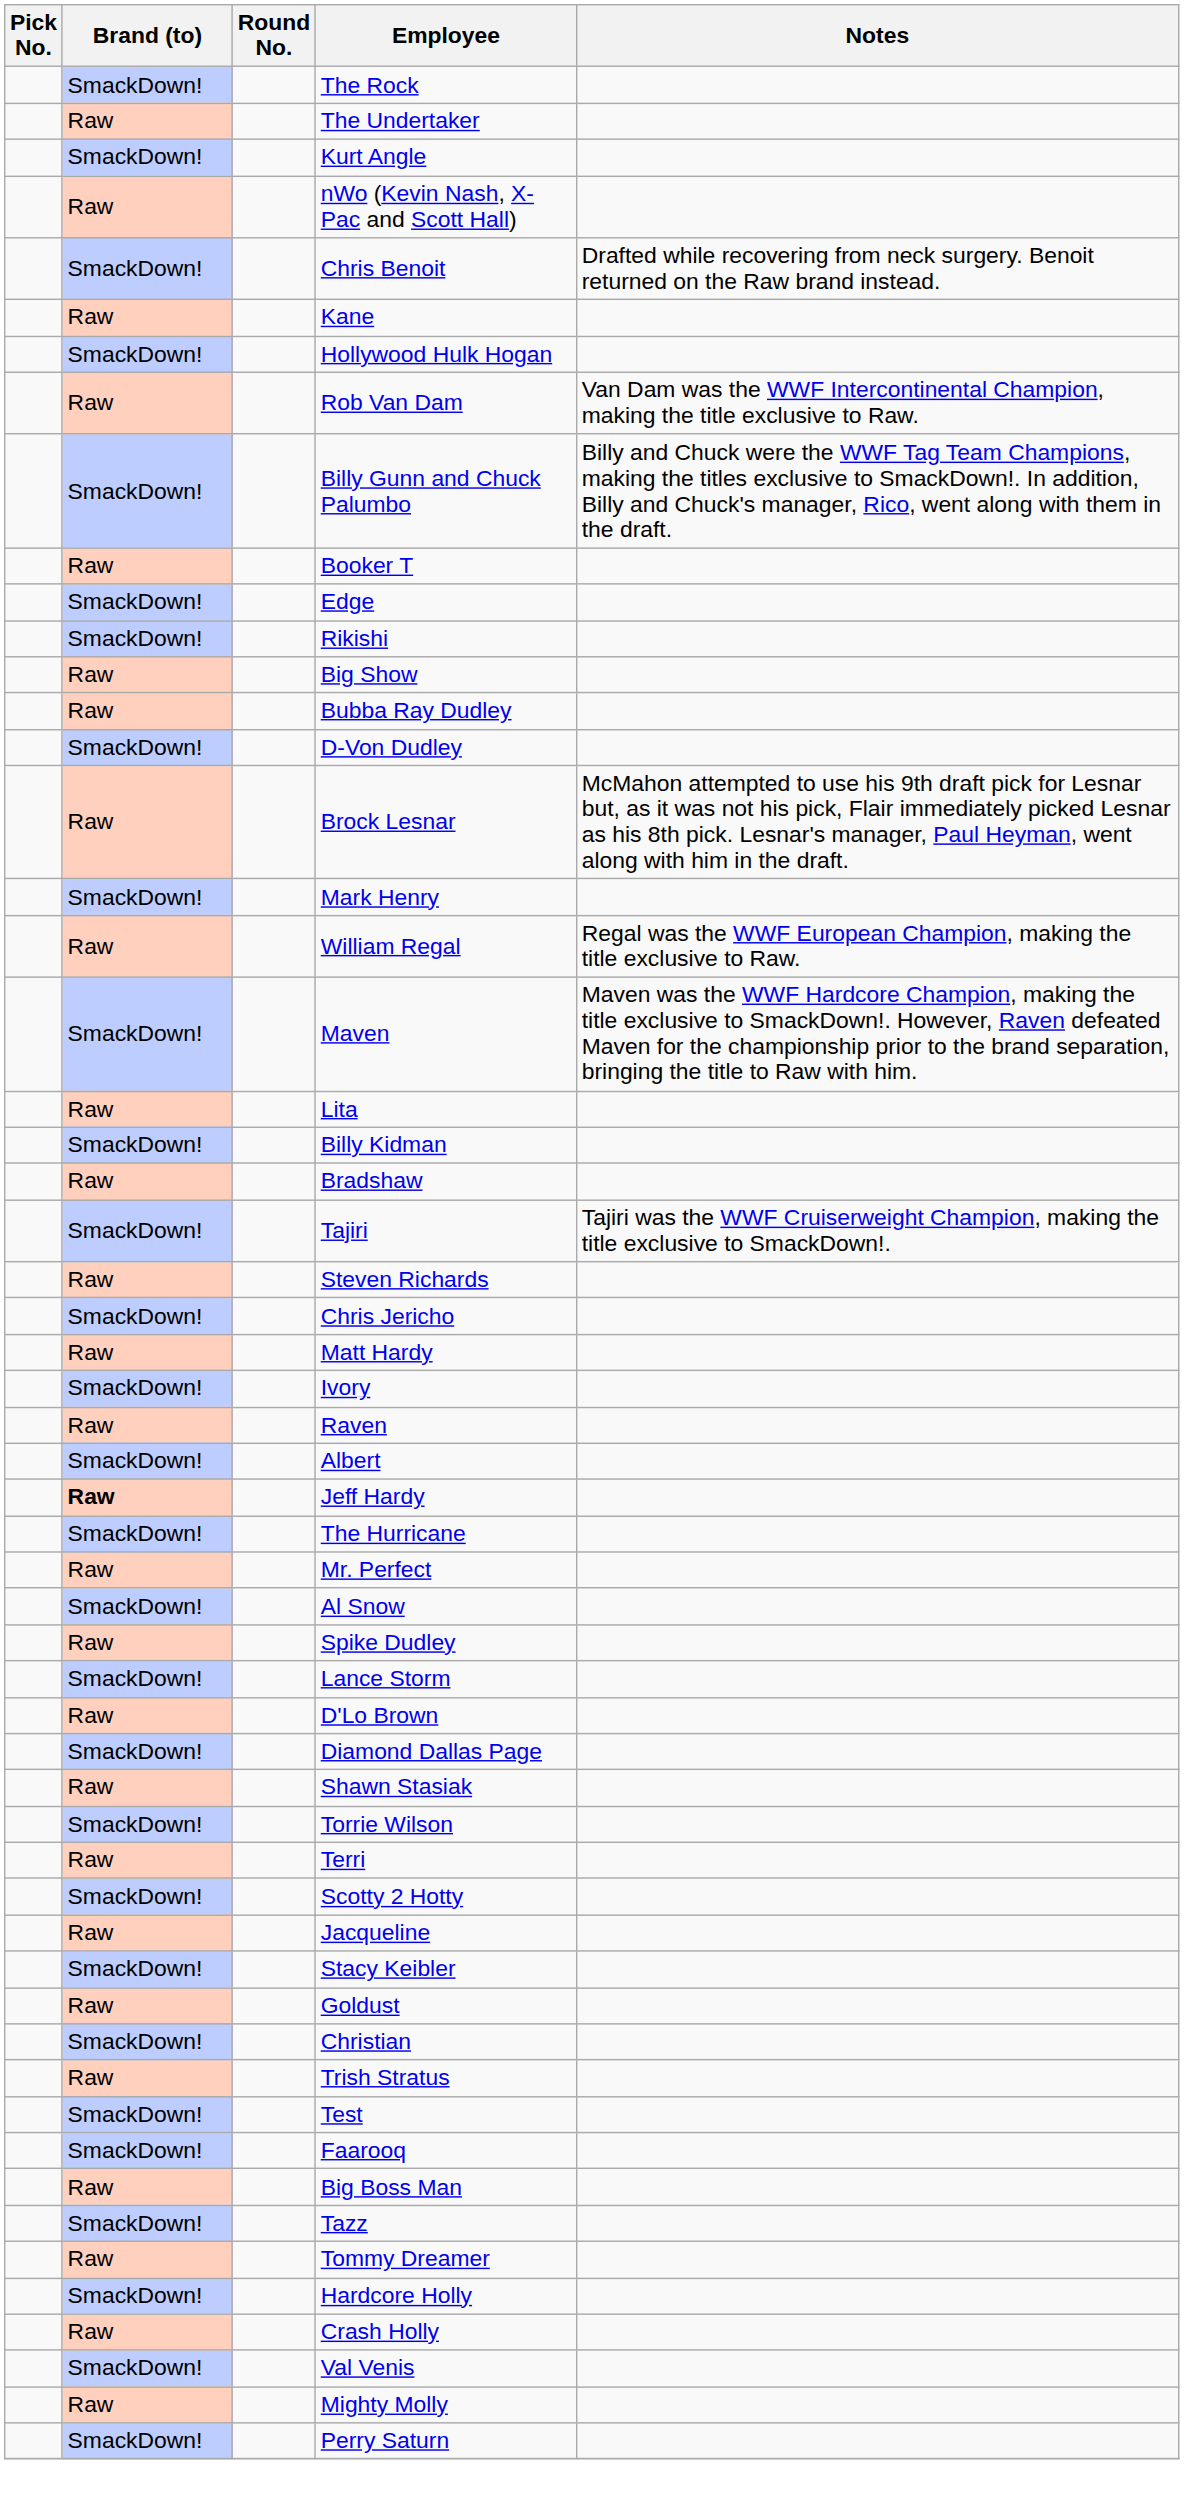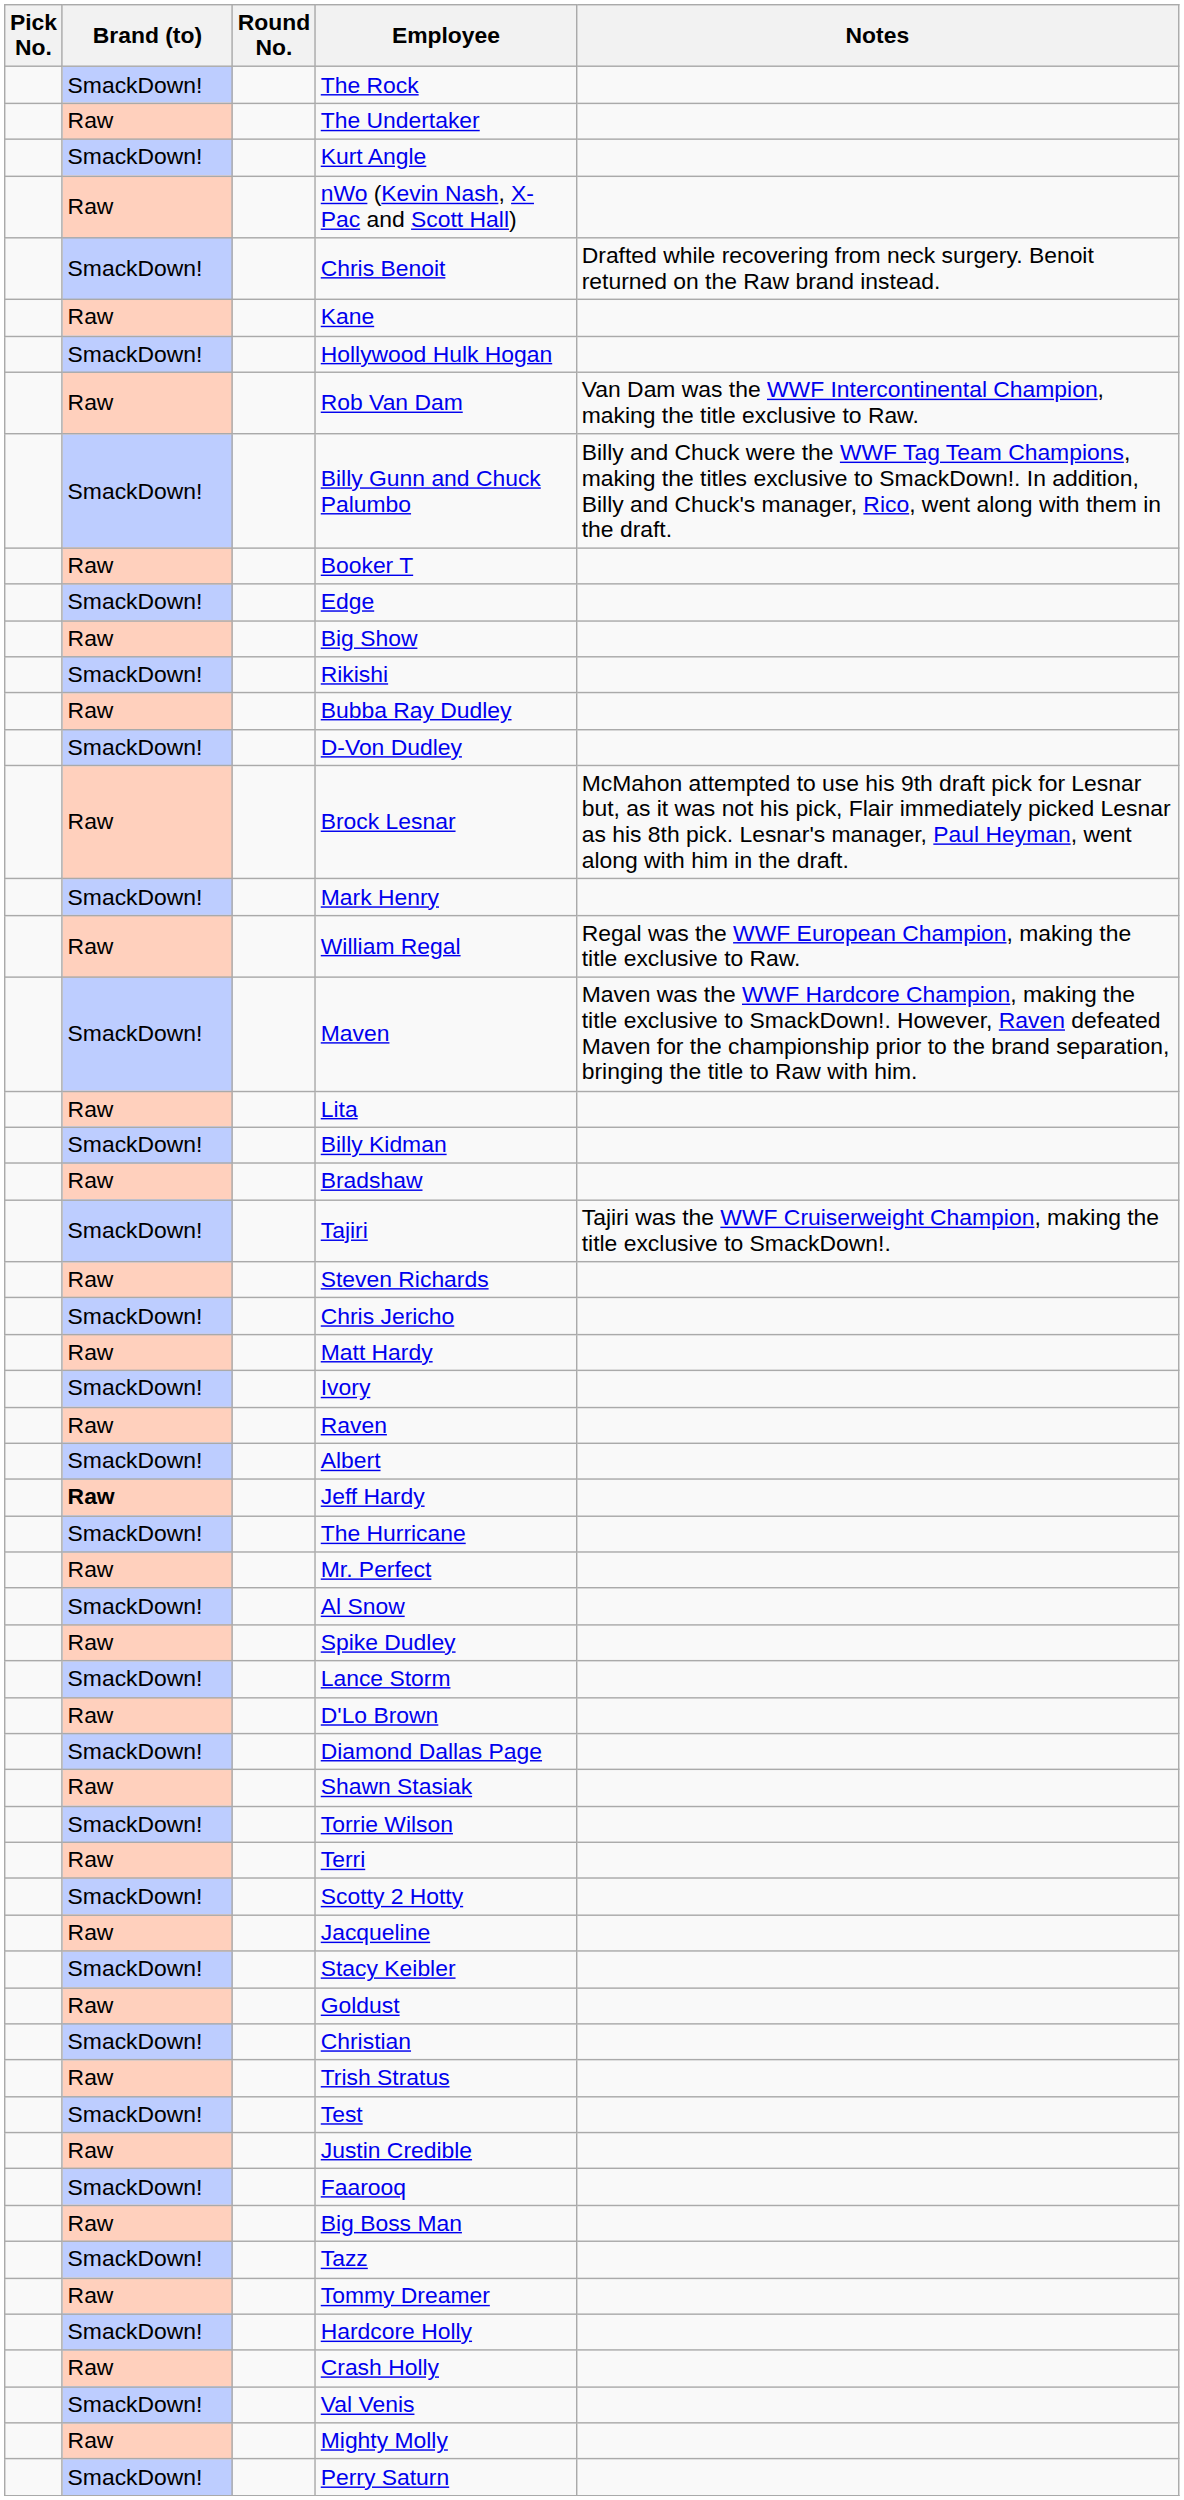 <table class="wikitable sortable" style="width: 65%">
 <tr>
 <th width=0%>Pick No.</th>
 <th width=15%>Brand (to)</th>
 <th width=0%>Round No.</th>
 <th width=25%>Employee</th>
 <th width=60% class="unsortable">Notes</th>
 </tr>
 <tr>
 <td></td>
 <td style="background: #BDCDFF;">SmackDown!</td>
 <td></td>
 <td><a href='#'>The Rock</a></td>
 <td></td>
 </tr>
 <tr>
 <td></td>
 <td style="background: #ffd0bd">Raw</td>
 <td></td>
 <td><a href='#'>The Undertaker</a></td>
 <td></td>
 </tr>
 <tr>
 <td></td>
 <td style="background: #BDCDFF;">SmackDown!</td>
 <td></td>
 <td><a href='#'>Kurt Angle</a></td>
 <td></td>
 </tr>
 <tr>
 <td></td>
 <td style="background: #ffd0bd">Raw</td>
 <td></td>
 <td><a href='#'>nWo</a> (<a href='#'>Kevin Nash</a>, <a href='#'>X-Pac</a> and <a href='#'>Scott Hall</a>)</td>
 <td></td>
 </tr>
 <tr>
 <td></td>
 <td style="background: #BDCDFF;">SmackDown!</td>
 <td></td>
 <td><a href='#'>Chris Benoit</a></td>
 <td>Drafted while recovering from neck surgery. Benoit returned on the Raw brand instead.</td>
 </tr>
 <tr>
 <td></td>
 <td style="background: #ffd0bd">Raw</td>
 <td></td>
 <td><a href='#'>Kane</a></td>
 <td></td>
 </tr>
 <tr>
 <td></td>
 <td style="background: #BDCDFF;">SmackDown!</td>
 <td></td>
 <td><a href='#'>Hollywood Hulk Hogan</a></td>
 <td></td>
 </tr>
 <tr>
 <td></td>
 <td style="background: #ffd0bd">Raw</td>
 <td></td>
 <td><a href='#'>Rob Van Dam</a></td>
 <td>Van Dam was the <a href='#'>WWF Intercontinental Champion</a>, making the title exclusive to Raw.</td>
 </tr>
 <tr>
 <td></td>
 <td style="background: #BDCDFF">SmackDown!</td>
 <td></td>
 <td><a href='#'>Billy Gunn and Chuck Palumbo</a></td>
 <td>Billy and Chuck were the <a href='#'>WWF Tag Team Champions</a>, making the titles exclusive to SmackDown!. In addition, Billy and Chuck's manager, <a href='#'>Rico</a>, went along with them in the draft.</td>
 </tr>
 <tr>
 <td></td>
 <td style="background: #ffd0bd;">Raw</td>
 <td></td>
 <td><a href='#'>Booker T</a></td>
 <td></td>
 </tr>
 <tr>
 <td></td>
 <td style="background: #BDCDFF">SmackDown!</td>
 <td></td>
 <td><a href='#'>Edge</a></td>
 <td></td>
 </tr>
 <tr>
 <td></td>
-<td style="background: #BDCDFF">SmackDown!</td>
+<td style="background: #ffd0bd;">Raw</td>
 <td></td>
-<td><a href='#'>Rikishi</a></td>
+<td><a href='#'>Big Show</a></td>
 <td></td>
 </tr>
 <tr>
 <td></td>
-<td style="background: #ffd0bd;">Raw</td>
+<td style="background: #BDCDFF">SmackDown!</td>
 <td></td>
-<td><a href='#'>Big Show</a></td>
+<td><a href='#'>Rikishi</a></td>
 <td></td>
 </tr>
 <tr>
 <td></td>
 <td style="background: #ffd0bd;">Raw</td>
 <td></td>
 <td><a href='#'>Bubba Ray Dudley</a></td>
 <td></td>
 </tr>
 <tr>
 <td></td>
 <td style="background: #BDCDFF;">SmackDown!</td>
 <td></td>
 <td><a href='#'>D-Von Dudley</a></td>
 <td></td>
 </tr>
 <tr>
 <td></td>
 <td style="background: #ffd0bd;">Raw</td>
 <td></td>
 <td><a href='#'>Brock Lesnar</a></td>
 <td>McMahon attempted to use his 9th draft pick for Lesnar but, as it was not his pick, Flair immediately picked Lesnar as his 8th pick. Lesnar's manager, <a href='#'>Paul Heyman</a>, went along with him in the draft.</td>
 </tr>
 <tr>
 <td></td>
 <td style="background: #BDCDFF;">SmackDown!</td>
 <td></td>
 <td><a href='#'>Mark Henry</a></td>
 <td></td>
 </tr>
 <tr>
 <td></td>
 <td style="background: #ffd0bd">Raw</td>
 <td></td>
 <td><a href='#'>William Regal</a></td>
 <td>Regal was the <a href='#'>WWF European Champion</a>, making the title exclusive to Raw.</td>
 </tr>
 <tr>
 <td></td>
 <td style="background: #BDCDFF;">SmackDown!</td>
 <td></td>
 <td><a href='#'>Maven</a></td>
 <td>Maven was the <a href='#'>WWF Hardcore Champion</a>, making the title exclusive to SmackDown!. However, <a href='#'>Raven</a> defeated Maven for the championship prior to the brand separation, bringing the title to Raw with him.</td>
 </tr>
 <tr>
 <td></td>
 <td style="background: #ffd0bd">Raw</td>
 <td></td>
 <td><a href='#'>Lita</a></td>
 <td></td>
 </tr>
 <tr>
 <td></td>
 <td style="background: #BDCDFF">SmackDown!</td>
 <td></td>
 <td><a href='#'>Billy Kidman</a></td>
 <td></td>
 </tr>
 <tr>
 <td></td>
 <td style="background: #ffd0bd">Raw</td>
 <td></td>
 <td><a href='#'>Bradshaw</a></td>
 <td></td>
 </tr>
 <tr>
 <td></td>
 <td style="background: #BDCDFF">SmackDown!</td>
 <td></td>
 <td><a href='#'>Tajiri</a></td>
 <td>Tajiri was the <a href='#'>WWF Cruiserweight Champion</a>, making the title exclusive to SmackDown!.</td>
 </tr>
 <tr>
 <td></td>
 <td style="background: #ffd0bd">Raw</td>
 <td></td>
 <td><a href='#'>Steven Richards</a></td>
 <td></td>
 </tr>
 <tr>
 <td></td>
 <td style="background: #BDCDFF">SmackDown!</td>
 <td></td>
 <td><a href='#'>Chris Jericho</a></td>
 <td></td>
 </tr>
 <tr>
 <td></td>
 <td style="background: #ffd0bd">Raw</td>
 <td></td>
 <td><a href='#'>Matt Hardy</a></td>
 <td></td>
 </tr>
 <tr>
 <td></td>
 <td style="background: #BDCDFF">SmackDown!</td>
 <td></td>
 <td><a href='#'>Ivory</a></td>
 <td></td>
 </tr>
 <tr>
 <td></td>
 <td style="background: #ffd0bd">Raw</td>
 <td></td>
 <td><a href='#'>Raven</a></td>
 <td></td>
 </tr>
 <tr>
 <td></td>
 <td style="background: #BDCDFF">SmackDown!</td>
 <td></td>
 <td><a href='#'>Albert</a></td>
 <td></td>
 </tr>
 <tr>
 <td></td>
 <td style="background: #ffd0bd"><strong>Raw</strong></td>
 <td></td>
 <td><a href='#'>Jeff Hardy</a></td>
 <td></td>
 </tr>
 <tr>
 <td></td>
 <td style="background: #BDCDFF">SmackDown!</td>
 <td></td>
 <td><a href='#'>The Hurricane</a></td>
 <td></td>
 </tr>
 <tr>
 <td></td>
 <td style="background: #ffd0bd">Raw</td>
 <td></td>
 <td><a href='#'>Mr. Perfect</a></td>
 <td></td>
 </tr>
 <tr>
 <td></td>
 <td style="background: #BDCDFF">SmackDown!</td>
 <td></td>
 <td><a href='#'>Al Snow</a></td>
 <td></td>
 </tr>
 <tr>
 <td></td>
 <td style="background: #ffd0bd">Raw</td>
 <td></td>
 <td><a href='#'>Spike Dudley</a></td>
 <td></td>
 </tr>
 <tr>
 <td></td>
 <td style="background: #BDCDFF">SmackDown!</td>
 <td></td>
 <td><a href='#'>Lance Storm</a></td>
 <td></td>
 </tr>
 <tr>
 <td></td>
 <td style="background: #ffd0bd">Raw</td>
 <td></td>
 <td><a href='#'>D'Lo Brown</a></td>
 <td></td>
 </tr>
 <tr>
 <td></td>
 <td style="background: #BDCDFF">SmackDown!</td>
 <td></td>
 <td><a href='#'>Diamond Dallas Page</a></td>
 <td></td>
 </tr>
 <tr>
 <td></td>
 <td style="background: #ffd0bd">Raw</td>
 <td></td>
 <td><a href='#'>Shawn Stasiak</a></td>
 <td></td>
 </tr>
 <tr>
 <td></td>
 <td style="background: #BDCDFF">SmackDown!</td>
 <td></td>
 <td><a href='#'>Torrie Wilson</a></td>
 <td></td>
 </tr>
 <tr>
 <td></td>
 <td style="background: #ffd0bd">Raw</td>
 <td></td>
 <td><a href='#'>Terri</a></td>
 <td></td>
 </tr>
 <tr>
 <td></td>
 <td style="background: #BDCDFF">SmackDown!</td>
 <td></td>
 <td><a href='#'>Scotty 2 Hotty</a></td>
 <td></td>
 </tr>
 <tr>
 <td></td>
 <td style="background: #ffd0bd">Raw</td>
 <td></td>
 <td><a href='#'>Jacqueline</a></td>
 <td></td>
 </tr>
 <tr>
 <td></td>
 <td style="background: #BDCDFF">SmackDown!</td>
 <td></td>
 <td><a href='#'>Stacy Keibler</a></td>
 <td></td>
 </tr>
 <tr>
 <td></td>
 <td style="background: #ffd0bd">Raw</td>
 <td></td>
 <td><a href='#'>Goldust</a></td>
 <td></td>
 </tr>
 <tr>
 <td></td>
 <td style="background: #BDCDFF">SmackDown!</td>
 <td></td>
 <td><a href='#'>Christian</a></td>
 <td></td>
 </tr>
 <tr>
 <td></td>
 <td style="background: #ffd0bd">Raw</td>
 <td></td>
 <td><a href='#'>Trish Stratus</a></td>
 <td></td>
 </tr>
 <tr>
 <td></td>
 <td style="background: #BDCDFF">SmackDown!</td>
 <td></td>
 <td><a href='#'>Test</a></td>
 <td></td>
 </tr>
 <tr>
 <td></td>
+<td style="background: #ffd0bd">Raw</td>
+<td></td>
+<td><a href='#'>Justin Credible</a></td>
+<td></td>
+</tr>
+<tr>
+<td></td>
 <td style="background: #BDCDFF">SmackDown!</td>
 <td></td>
 <td><a href='#'>Faarooq</a></td>
 <td></td>
 </tr>
 <tr>
 <td></td>
 <td style="background: #ffd0bd">Raw</td>
 <td></td>
 <td><a href='#'>Big Boss Man</a></td>
 <td></td>
 </tr>
 <tr>
 <td></td>
 <td style="background: #BDCDFF">SmackDown!</td>
 <td></td>
 <td><a href='#'>Tazz</a></td>
 <td></td>
 </tr>
 <tr>
 <td></td>
 <td style="background: #ffd0bd">Raw</td>
 <td></td>
 <td><a href='#'>Tommy Dreamer</a></td>
 <td></td>
 </tr>
 <tr>
 <td></td>
 <td style="background: #BDCDFF">SmackDown!</td>
 <td></td>
 <td><a href='#'>Hardcore Holly</a></td>
 <td></td>
 </tr>
 <tr>
 <td></td>
 <td style="background: #ffd0bd">Raw</td>
 <td></td>
 <td><a href='#'>Crash Holly</a></td>
 <td></td>
 </tr>
 <tr>
 <td></td>
 <td style="background: #BDCDFF">SmackDown!</td>
 <td></td>
 <td><a href='#'>Val Venis</a></td>
 <td></td>
 </tr>
 <tr>
 <td></td>
 <td style="background: #ffd0bd">Raw</td>
 <td></td>
 <td><a href='#'>Mighty Molly</a></td>
 <td></td>
 </tr>
 <tr>
 <td></td>
 <td style="background: #BDCDFF">SmackDown!</td>
 <td></td>
 <td><a href='#'>Perry Saturn</a></td>
 <td></td>
 </tr>
 <tr>
 </tr>
 </table>
